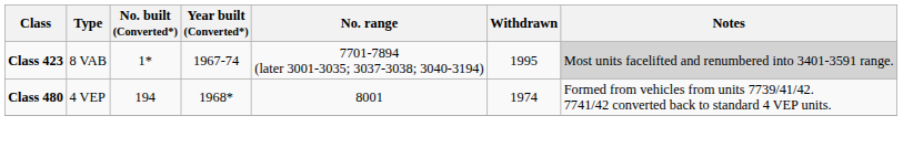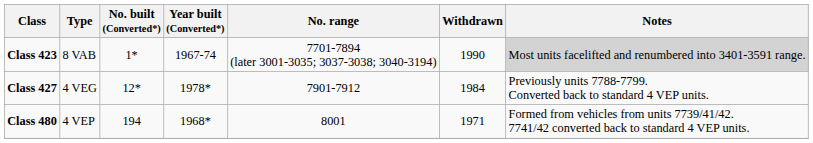 <table class="wikitable">
 <tr>
 <th>Class</th>
 <th>Type</th>
 <th>No. built<br><small>(Converted*)</small></th>
 <th>Year built<br><small>(Converted*)</small></th>
 <th>No. range</th>
 <th>Withdrawn</th>
 <th align=left>Notes</th>
 </tr>
 <tr>
 <td><strong>Class 423</strong></td>
 <td>8 VAB</td>
 <td align=center>1*</td>
 <td align=center>1967-74</td>
 <td align=center>7701-7894<br>(later 3001-3035; 3037-3038; 3040-3194)</td>
-<td align=center>1995</td>
+<td align=center>1990</td>
 <td style="background: lightgrey;">Most units facelifted and renumbered into 3401-3591 range.</td>
+</tr>
+<tr>
+<td><strong>Class 427</strong></td>
+<td>4 VEG</td>
+<td align=center>12*</td>
+<td align=center>1978*</td>
+<td align=center>7901-7912</td>
+<td align=center>1984</td>
+<td>Previously units 7788-7799.<br>Converted back to standard 4 VEP units.</td>
 </tr>
 <tr>
 <td><strong>Class 480</strong></td>
 <td>4 VEP</td>
 <td align=center>194</td>
 <td align=center>1968*</td>
 <td align=center>8001</td>
-<td align=center>1974</td>
+<td align=center>1971</td>
 <td>Formed from vehicles from units 7739/41/42.<br>7741/42 converted back to standard 4 VEP units.</td>
 </tr>
 <tr>
 </tr>
 </table>
